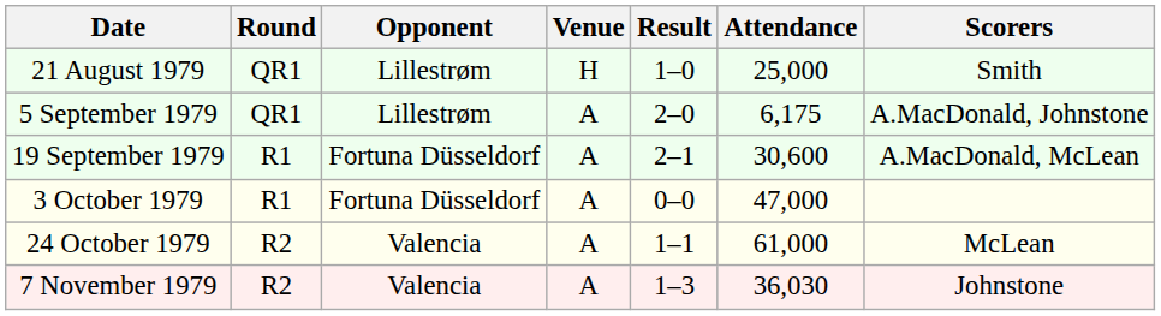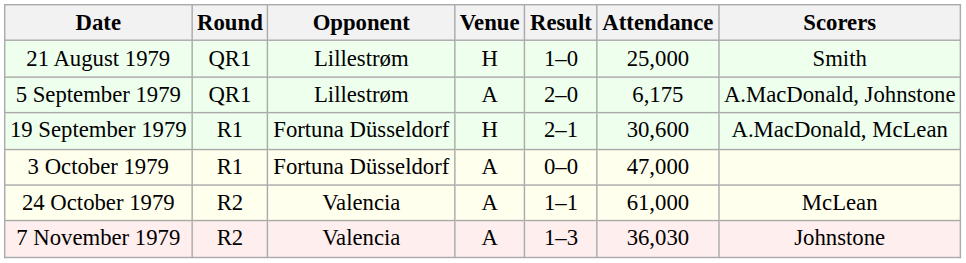 <table class="wikitable sortable" style="font-size:100%; text-align:center">
 <tr>
 <th>Date</th>
 <th>Round</th>
 <th>Opponent</th>
 <th>Venue</th>
 <th>Result</th>
 <th>Attendance</th>
 <th>Scorers</th>
 </tr>
 <tr bgcolor = "#EEFFEE">
 <td>21 August 1979</td>
 <td>QR1</td>
 <td>Lillestrøm</td>
 <td>H</td>
 <td>1–0</td>
 <td>25,000</td>
 <td>Smith</td>
 </tr>
 <tr bgcolor = "#EEFFEE">
 <td>5 September 1979</td>
 <td>QR1</td>
 <td>Lillestrøm</td>
 <td>A</td>
 <td>2–0</td>
 <td>6,175</td>
 <td>A.MacDonald, Johnstone</td>
 </tr>
 <tr bgcolor = "#EEFFEE">
 <td>19 September 1979</td>
 <td>R1</td>
 <td>Fortuna Düsseldorf</td>
-<td>A</td>
+<td>H</td>
 <td>2–1</td>
 <td>30,600</td>
 <td>A.MacDonald, McLean</td>
 </tr>
 <tr bgcolor = "#FFFFEE">
 <td>3 October 1979</td>
 <td>R1</td>
 <td>Fortuna Düsseldorf</td>
 <td>A</td>
 <td>0–0</td>
 <td>47,000</td>
 <td></td>
 </tr>
 <tr bgcolor = "#FFFFEE">
 <td>24 October 1979</td>
 <td>R2</td>
 <td>Valencia</td>
 <td>A</td>
 <td>1–1</td>
 <td>61,000</td>
 <td>McLean</td>
 </tr>
 <tr bgcolor = "#FFEEEE">
 <td>7 November 1979</td>
 <td>R2</td>
 <td>Valencia</td>
 <td>A</td>
 <td>1–3</td>
 <td>36,030</td>
 <td>Johnstone</td>
 </tr>
 </table>
